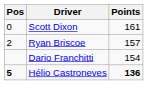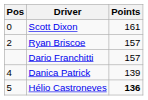 <table class="wikitable" style="font-size: 95%;">
 <tr>
 <th>Pos</th>
 <th>Driver</th>
 <th>Points</th>
 </tr>
 <tr>
 <td>0</td>
 <td> <a href='#'>Scott Dixon</a></td>
 <td align="right">161</td>
 </tr>
 <tr>
 <td>2</td>
 <td> <a href='#'>Ryan Briscoe</a></td>
 <td align="right">157</td>
 </tr>
 <tr>
 <td></td>
 <td> <a href='#'>Dario Franchitti</a></td>
-<td align="right">154</td>
+<td align="right">157</td>
 </tr>
 <tr>
-<td><strong>5</strong></td>
+<td>4</td>
+<td> <a href='#'>Danica Patrick</a></td>
+<td align="right">139</td>
+</tr>
+<tr>
+<td>5</td>
 <td> <a href='#'>Hélio Castroneves</a></td>
 <td align="right"><strong>136</strong></td>
 </tr>
 </table>
